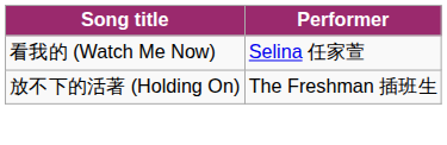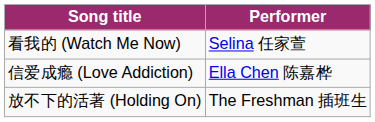 <table class="wikitable" align=center>
 <tr>
 <th style="background:#9A296D; color:white">Song title</th>
 <th style="background:#9A296D; color:white">Performer</th>
 </tr>
 <tr>
 <td>看我的 (Watch Me Now)</td>
 <td><a href='#'>Selina</a> 任家萱</td>
 </tr>
 <tr>
+<td>信爱成瘾 (Love Addiction)</td>
+<td><a href='#'>Ella Chen</a> 陈嘉桦</td>
+</tr>
+<tr>
 <td>放不下的活著 (Holding On)</td>
 <td>The Freshman 插班生</td>
 </tr>
 </table>
